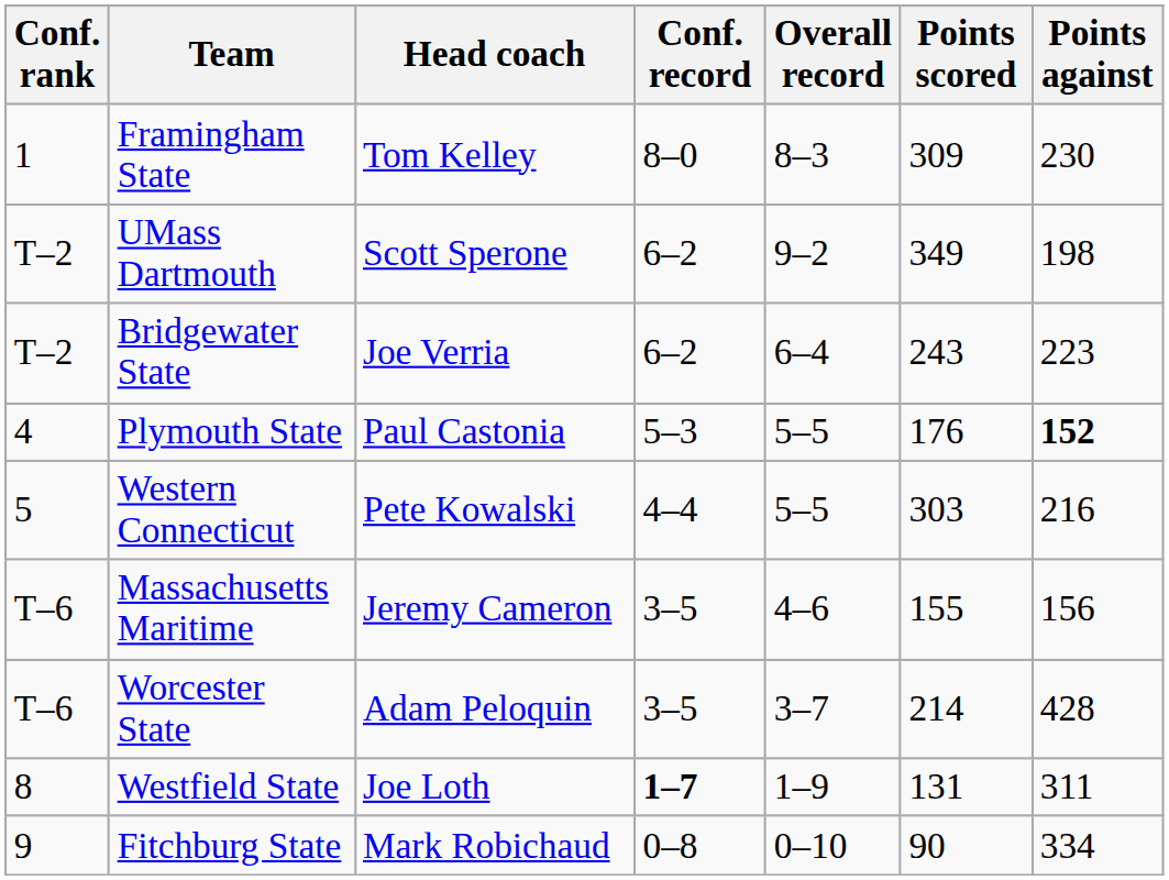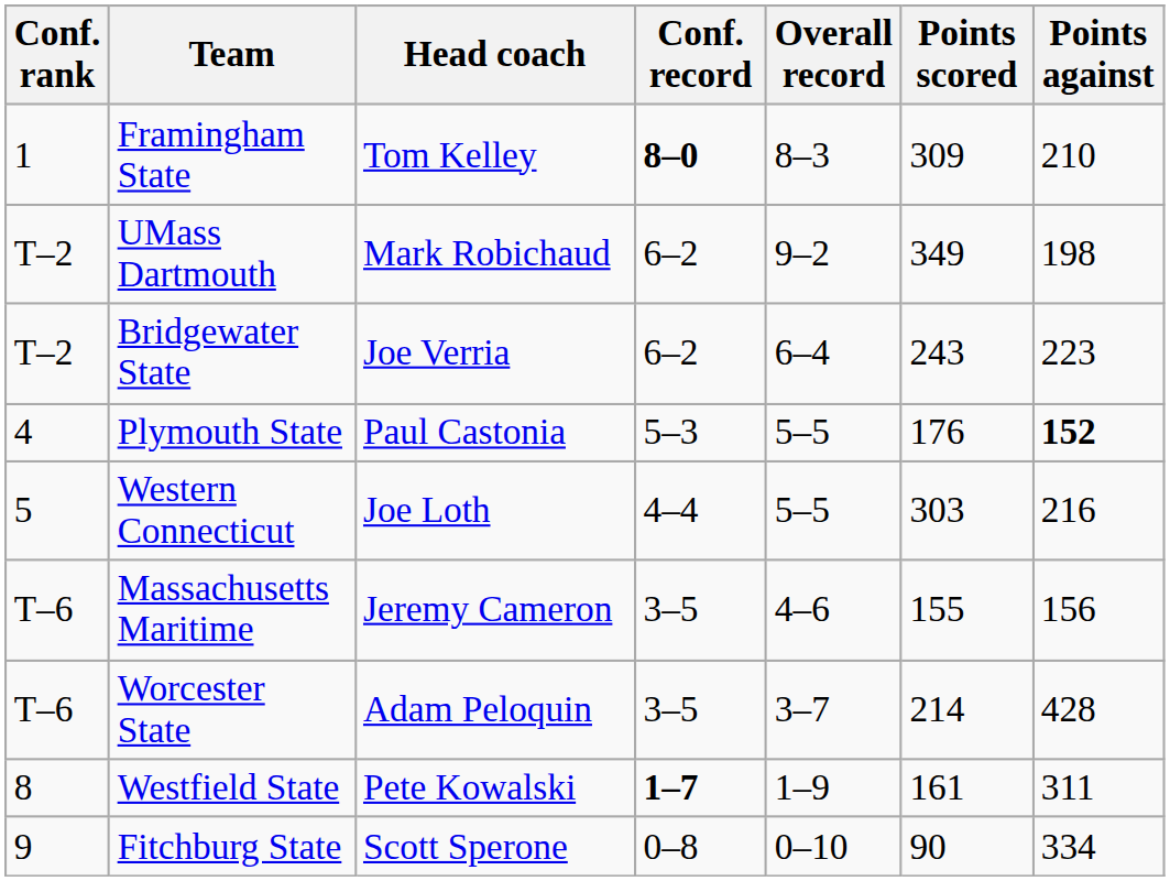 <table class="sortable wikitable">
 <tr>
 <th width="25">Conf. rank</th>
 <th width="100">Team</th>
 <th width="115">Head coach</th>
 <th width="50">Conf. record</th>
 <th width="50">Overall record</th>
 <th width="50">Points scored</th>
 <th width="50">Points against</th>
 </tr>
 <tr align="left" bgcolor="">
 <td>1</td>
 <td><a href='#'>Framingham State</a></td>
 <td><a href='#'>Tom Kelley</a></td>
-<td>8–0</td>
+<td><strong>8–0</strong></td>
 <td>8–3</td>
 <td>309</td>
-<td>230</td>
+<td>210</td>
 </tr>
 <tr align="left" bgcolor="">
 <td>T–2</td>
 <td><a href='#'>UMass Dartmouth</a></td>
-<td><a href='#'>Scott Sperone</a></td>
+<td><a href='#'>Mark Robichaud</a></td>
 <td>6–2</td>
 <td>9–2</td>
 <td>349</td>
 <td>198</td>
 </tr>
 <tr align="left" bgcolor="">
 <td>T–2</td>
 <td><a href='#'>Bridgewater State</a></td>
 <td><a href='#'>Joe Verria</a></td>
 <td>6–2</td>
 <td>6–4</td>
 <td>243</td>
 <td>223</td>
 </tr>
 <tr align="left" bgcolor="">
 <td>4</td>
 <td><a href='#'>Plymouth State</a></td>
 <td><a href='#'>Paul Castonia</a></td>
 <td>5–3</td>
 <td>5–5</td>
 <td>176</td>
 <td><strong>152</strong></td>
 </tr>
 <tr align="left" bgcolor="">
 <td>5</td>
 <td><a href='#'>Western Connecticut</a></td>
-<td><a href='#'>Pete Kowalski</a></td>
+<td><a href='#'>Joe Loth</a></td>
 <td>4–4</td>
 <td>5–5</td>
 <td>303</td>
 <td>216</td>
 </tr>
 <tr align="left" bgcolor="">
 <td>T–6</td>
 <td><a href='#'>Massachusetts Maritime</a></td>
 <td><a href='#'>Jeremy Cameron</a></td>
 <td>3–5</td>
 <td>4–6</td>
 <td>155</td>
 <td>156</td>
 </tr>
 <tr align="left" bgcolor="">
 <td>T–6</td>
 <td><a href='#'>Worcester State</a></td>
 <td><a href='#'>Adam Peloquin</a></td>
 <td>3–5</td>
 <td>3–7</td>
 <td>214</td>
 <td>428</td>
 </tr>
 <tr align="left" bgcolor="">
 <td>8</td>
 <td><a href='#'>Westfield State</a></td>
-<td><a href='#'>Joe Loth</a></td>
+<td><a href='#'>Pete Kowalski</a></td>
 <td><strong>1–7</strong></td>
 <td>1–9</td>
-<td>131</td>
+<td>161</td>
 <td>311</td>
 </tr>
 <tr align="left" bgcolor="">
 <td>9</td>
 <td><a href='#'>Fitchburg State</a></td>
-<td><a href='#'>Mark Robichaud</a></td>
+<td><a href='#'>Scott Sperone</a></td>
 <td>0–8</td>
 <td>0–10</td>
 <td>90</td>
 <td>334</td>
 </tr>
 </table>
